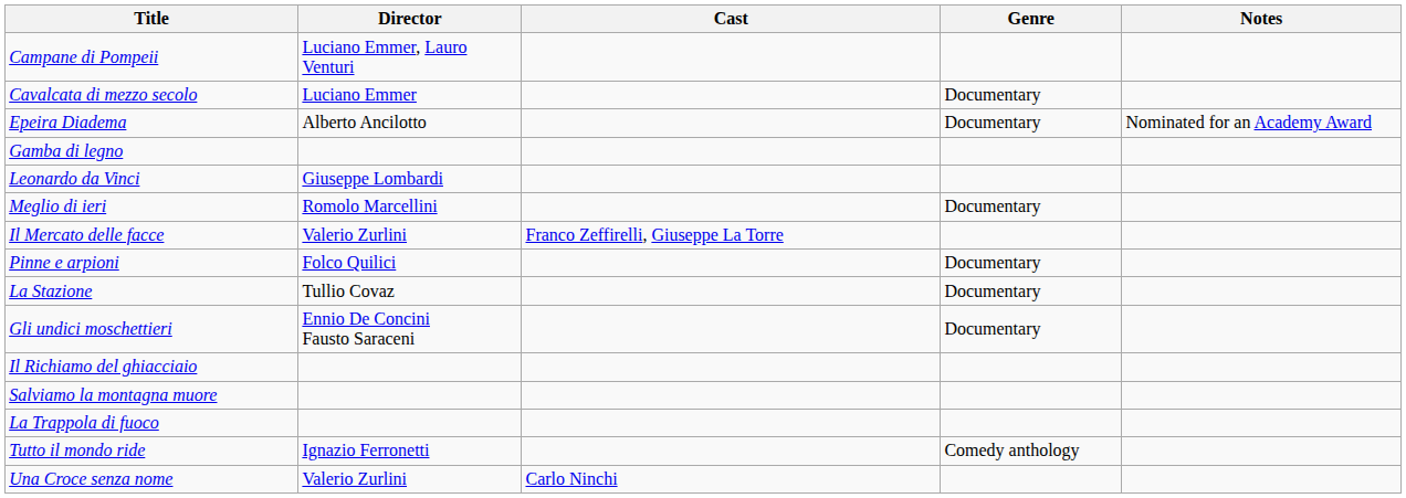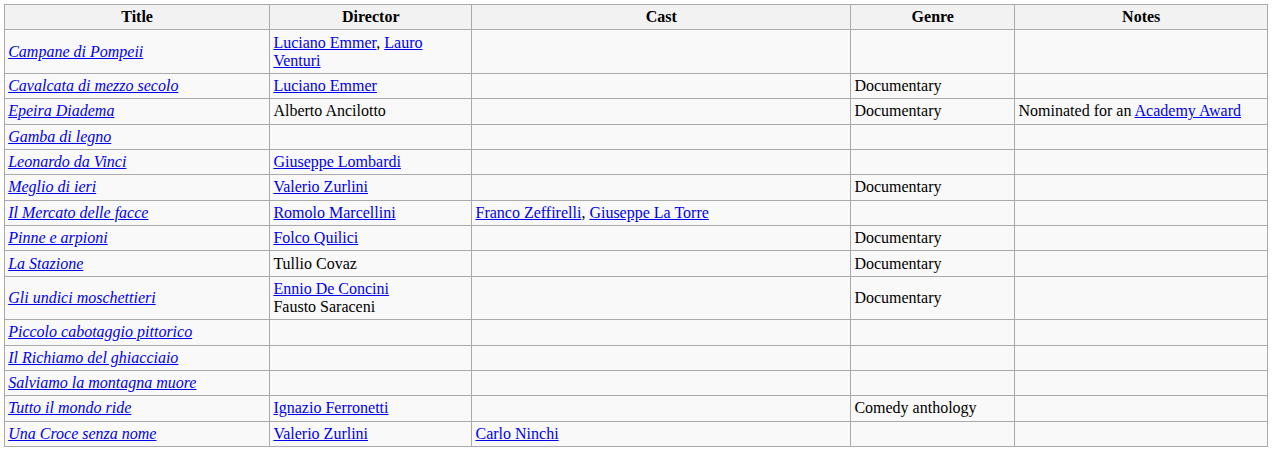 <table class="wikitable" style="width:100%;">
 <tr>
 <th style="width:21%;">Title</th>
 <th style="width:16%;">Director</th>
 <th style="width:30%;">Cast</th>
 <th style="width:13%;">Genre</th>
 <th style="width:20%;">Notes</th>
 </tr>
 <tr>
 <td><em><a href='#'>Campane di Pompeii</a></em></td>
 <td><a href='#'>Luciano Emmer</a>, <a href='#'>Lauro Venturi</a></td>
 <td></td>
 <td></td>
 <td></td>
 </tr>
 <tr>
 <td><em><a href='#'>Cavalcata di mezzo secolo</a></em></td>
 <td><a href='#'>Luciano Emmer</a></td>
 <td></td>
 <td>Documentary</td>
 <td></td>
 </tr>
 <tr>
 <td><em><a href='#'>Epeira Diadema</a></em></td>
 <td>Alberto Ancilotto</td>
 <td></td>
 <td>Documentary</td>
 <td>Nominated for an <a href='#'>Academy Award</a></td>
 </tr>
 <tr>
 <td><em><a href='#'>Gamba di legno</a></em></td>
 <td></td>
 <td></td>
 <td></td>
 <td></td>
 </tr>
 <tr>
 <td><em><a href='#'>Leonardo da Vinci</a></em></td>
 <td><a href='#'>Giuseppe Lombardi</a></td>
 <td></td>
 <td></td>
 <td></td>
 </tr>
 <tr>
 <td><em><a href='#'>Meglio di ieri</a></em></td>
-<td><a href='#'>Romolo Marcellini</a></td>
+<td><a href='#'>Valerio Zurlini</a></td>
 <td></td>
 <td>Documentary</td>
 <td></td>
 </tr>
 <tr>
 <td><em><a href='#'>Il Mercato delle facce</a></em></td>
-<td><a href='#'>Valerio Zurlini</a></td>
+<td><a href='#'>Romolo Marcellini</a></td>
 <td><a href='#'>Franco Zeffirelli</a>, <a href='#'>Giuseppe La Torre</a></td>
 <td></td>
 <td></td>
 </tr>
 <tr>
 <td><em><a href='#'>Pinne e arpioni</a></em></td>
 <td><a href='#'>Folco Quilici</a></td>
 <td></td>
 <td>Documentary</td>
 <td></td>
 </tr>
 <tr>
 <td><em><a href='#'>La Stazione</a></em></td>
 <td>Tullio Covaz</td>
 <td></td>
 <td>Documentary</td>
 <td></td>
 </tr>
 <tr>
 <td><em><a href='#'>Gli undici moschettieri</a></em></td>
 <td><a href='#'>Ennio De Concini</a><br>Fausto Saraceni</td>
 <td></td>
 <td>Documentary</td>
 <td></td>
 </tr>
 <tr>
+<td><em><a href='#'>Piccolo cabotaggio pittorico</a></em></td>
+<td></td>
+<td></td>
+<td></td>
+<td></td>
+</tr>
+<tr>
 <td><em><a href='#'>Il Richiamo del ghiacciaio</a></em></td>
 <td></td>
 <td></td>
 <td></td>
 <td></td>
 </tr>
 <tr>
 <td><em><a href='#'>Salviamo la montagna muore</a></em></td>
-<td></td>
-<td></td>
-<td></td>
-<td></td>
-</tr>
-<tr>
-<td><em><a href='#'>La Trappola di fuoco</a></em></td>
 <td></td>
 <td></td>
 <td></td>
 <td></td>
 </tr>
 <tr>
 <td><em><a href='#'>Tutto il mondo ride</a></em></td>
 <td><a href='#'>Ignazio Ferronetti</a></td>
 <td></td>
 <td>Comedy anthology</td>
 <td></td>
 </tr>
 <tr>
 <td><em><a href='#'>Una Croce senza nome</a></em></td>
 <td><a href='#'>Valerio Zurlini</a></td>
 <td><a href='#'>Carlo Ninchi</a></td>
 <td></td>
 <td></td>
 </tr>
 <tr>
 </tr>
 </table>
